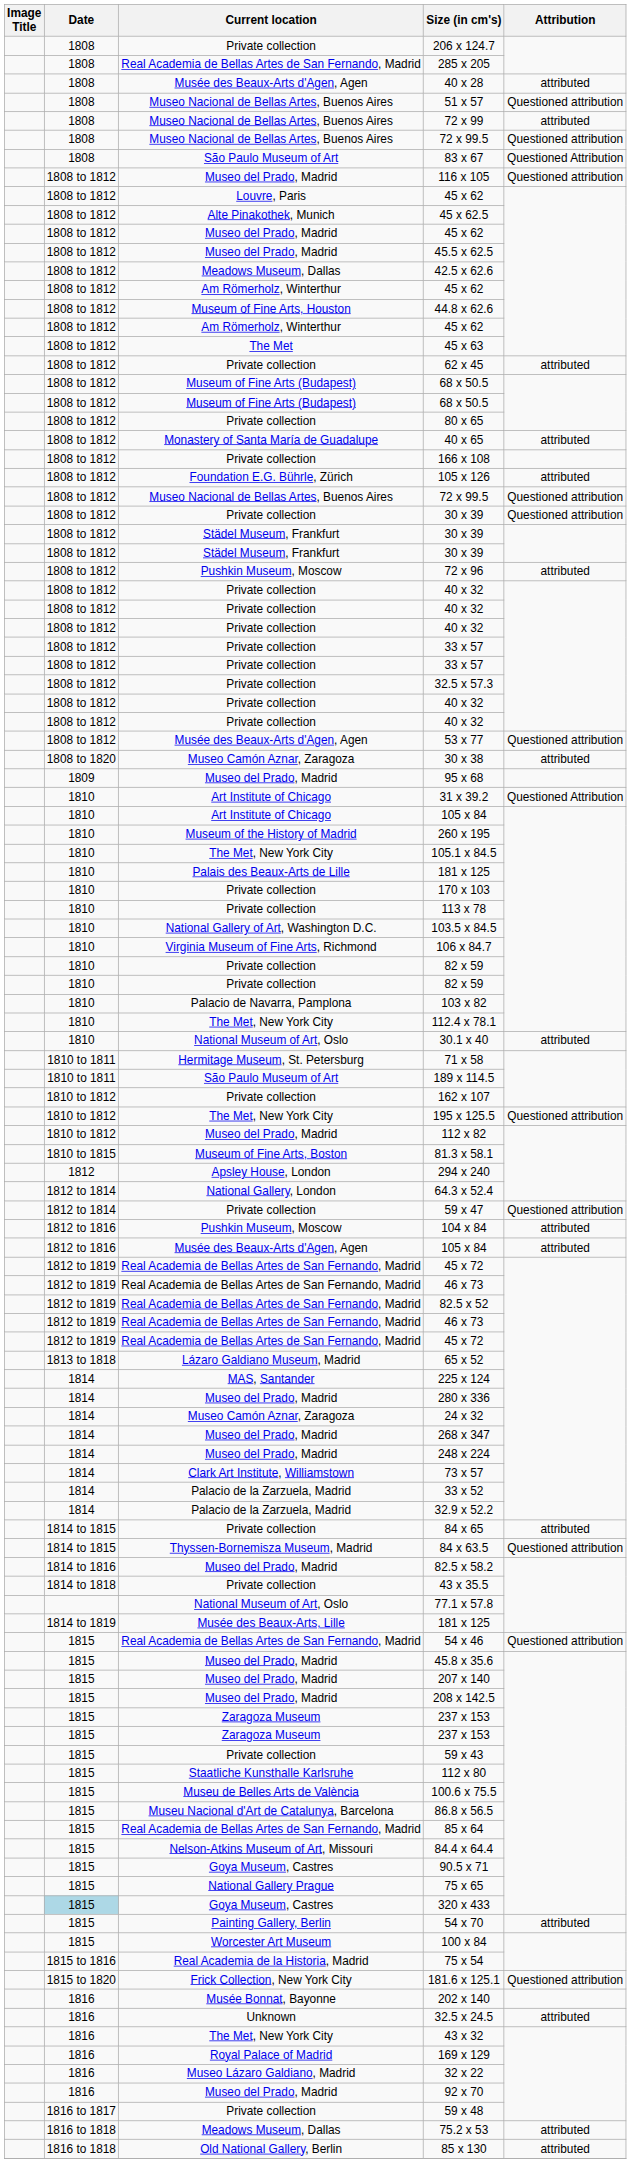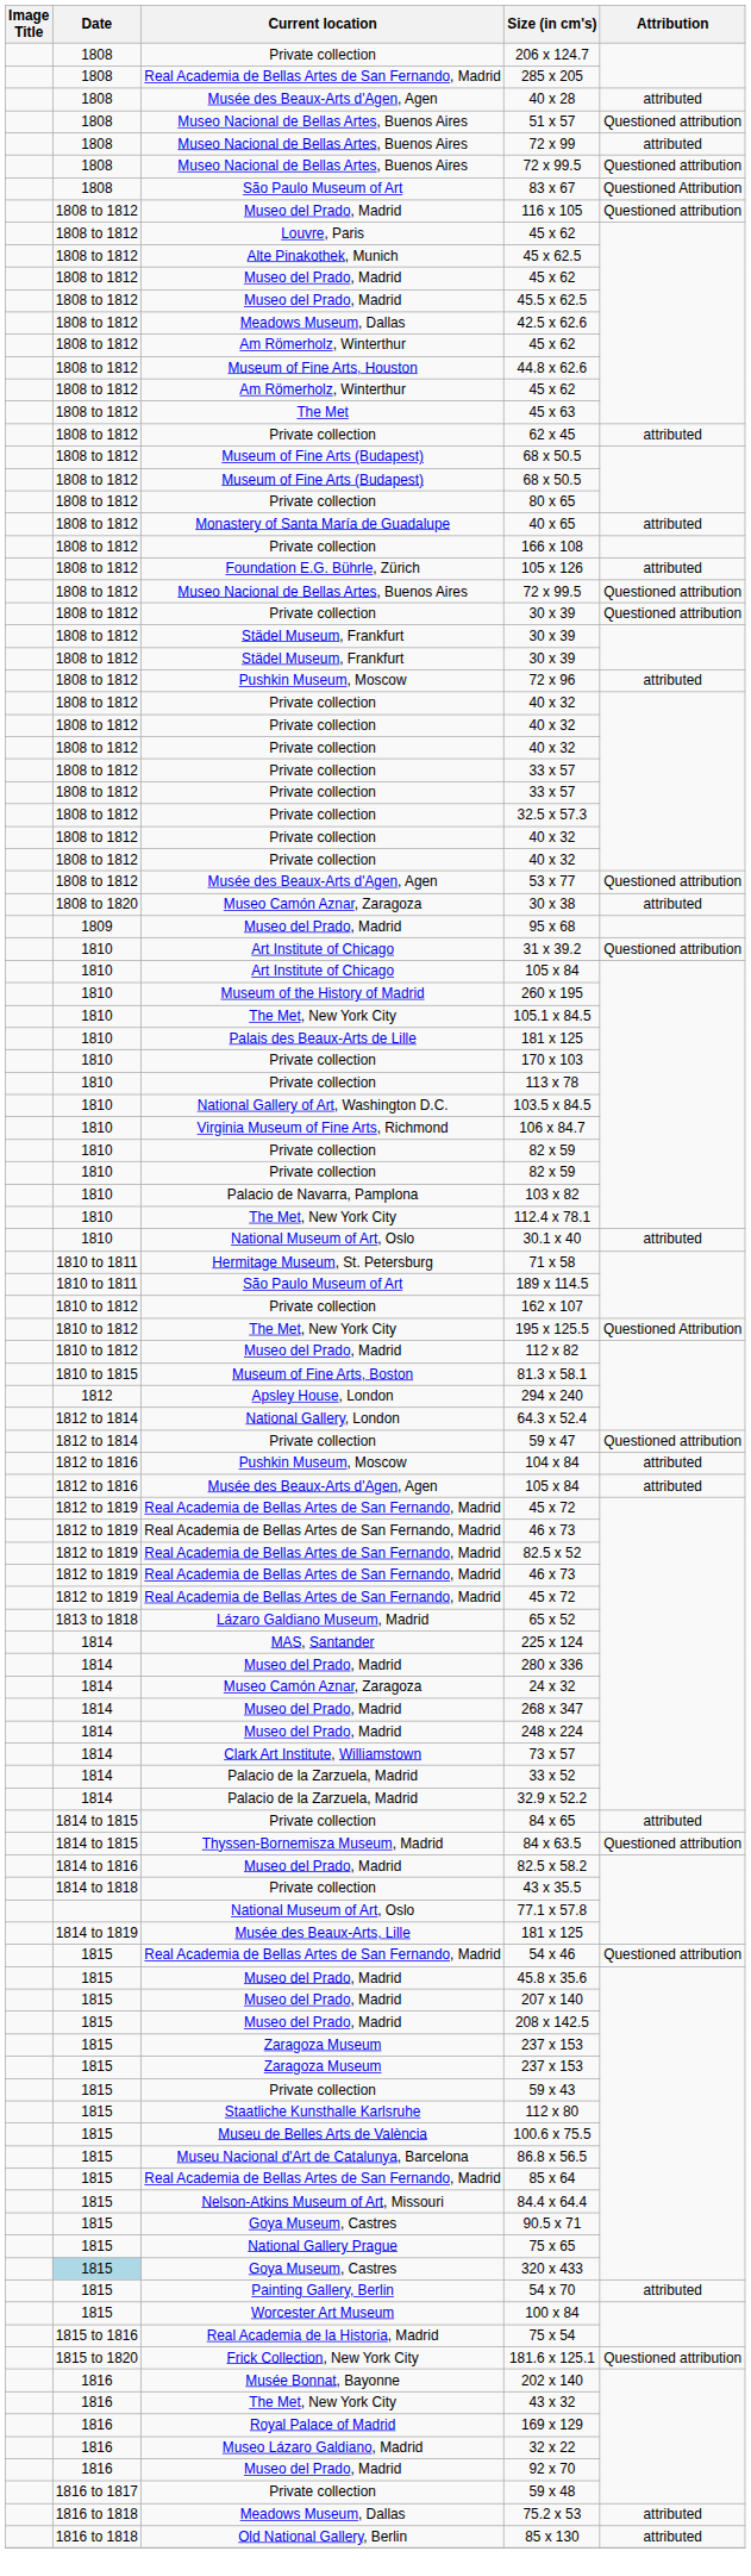 <table class="wikitable sortable" style="text-align: center">
 <tr>
 <th>Image<br>Title</th>
 <th>Date</th>
 <th>Current location</th>
 <th>Size (in cm's)</th>
 <th>Attribution</th>
 </tr>
 <tr>
 <td></td>
 <td>1808</td>
 <td>Private collection</td>
 <td>206 x 124.7</td>
 </tr>
 <tr>
 <td></td>
 <td>1808</td>
 <td><a href='#'>Real Academia de Bellas Artes de San Fernando</a>, Madrid</td>
 <td>285 x 205</td>
 </tr>
 <tr>
 <td></td>
 <td>1808</td>
 <td><a href='#'>Musée des Beaux-Arts d'Agen</a>, Agen</td>
 <td>40 x 28</td>
 <td>attributed</td>
 </tr>
 <tr>
 <td></td>
 <td>1808</td>
 <td><a href='#'>Museo Nacional de Bellas Artes</a>, Buenos Aires</td>
 <td>51 x 57</td>
 <td>Questioned attribution</td>
 </tr>
 <tr>
 <td></td>
 <td>1808</td>
 <td><a href='#'>Museo Nacional de Bellas Artes</a>, Buenos Aires</td>
 <td>72 x 99</td>
 <td>attributed</td>
 </tr>
 <tr>
 <td></td>
 <td>1808</td>
 <td><a href='#'>Museo Nacional de Bellas Artes</a>, Buenos Aires</td>
 <td>72 x 99.5</td>
 <td>Questioned attribution</td>
 </tr>
 <tr>
 <td></td>
 <td>1808</td>
 <td><a href='#'>São Paulo Museum of Art</a></td>
 <td>83 x 67</td>
 <td>Questioned Attribution</td>
 </tr>
 <tr>
 <td></td>
 <td> 1808 to 1812</td>
 <td><a href='#'>Museo del Prado</a>, Madrid</td>
 <td>116 x 105</td>
 <td>Questioned attribution</td>
 </tr>
 <tr>
 <td></td>
 <td>1808 to 1812</td>
 <td><a href='#'>Louvre</a>, Paris</td>
 <td>45 x 62</td>
 </tr>
 <tr>
 <td></td>
 <td>1808 to 1812</td>
 <td><a href='#'>Alte Pinakothek</a>, Munich</td>
 <td>45 x 62.5</td>
 </tr>
 <tr>
 <td></td>
 <td>1808 to 1812</td>
 <td><a href='#'>Museo del Prado</a>, Madrid</td>
 <td>45 x 62</td>
 </tr>
 <tr>
 <td></td>
 <td>1808 to 1812</td>
 <td><a href='#'>Museo del Prado</a>, Madrid</td>
 <td>45.5 x 62.5</td>
 </tr>
 <tr>
 <td></td>
 <td>1808 to 1812</td>
 <td><a href='#'>Meadows Museum</a>, Dallas</td>
 <td>42.5 x 62.6</td>
 </tr>
 <tr>
 <td></td>
 <td>1808 to 1812</td>
 <td><a href='#'>Am Römerholz</a>, Winterthur</td>
 <td>45 x 62</td>
 </tr>
 <tr>
 <td></td>
 <td>1808 to 1812</td>
 <td><a href='#'>Museum of Fine Arts, Houston</a></td>
 <td>44.8 x 62.6</td>
 </tr>
 <tr>
 <td></td>
 <td>1808 to 1812</td>
 <td><a href='#'>Am Römerholz</a>, Winterthur</td>
 <td>45 x 62</td>
 </tr>
 <tr>
 <td></td>
 <td>1808 to 1812</td>
 <td><a href='#'>The Met</a></td>
 <td>45 x 63</td>
 </tr>
 <tr>
 <td></td>
 <td>1808 to 1812</td>
 <td>Private collection</td>
 <td>62 x 45</td>
 <td>attributed</td>
 </tr>
 <tr>
 <td></td>
 <td>1808 to 1812</td>
 <td><a href='#'>Museum of Fine Arts (Budapest)</a></td>
 <td>68 x 50.5</td>
 </tr>
 <tr>
 <td></td>
 <td>1808 to 1812</td>
 <td><a href='#'>Museum of Fine Arts (Budapest)</a></td>
 <td>68 x 50.5</td>
 </tr>
 <tr>
 <td></td>
 <td>1808 to 1812</td>
 <td>Private collection</td>
 <td>80 x 65</td>
 </tr>
 <tr>
 <td></td>
 <td>1808 to 1812</td>
 <td><a href='#'>Monastery of Santa María de Guadalupe</a></td>
 <td>40 x 65</td>
 <td>attributed</td>
 </tr>
 <tr>
 <td></td>
 <td>1808 to 1812</td>
 <td>Private collection</td>
 <td>166 x 108</td>
 </tr>
 <tr>
 <td></td>
 <td>1808 to 1812</td>
 <td><a href='#'>Foundation E.G. Bührle</a>, Zürich</td>
 <td>105 x 126</td>
 <td>attributed</td>
 </tr>
 <tr>
 <td></td>
 <td>1808 to 1812</td>
 <td><a href='#'>Museo Nacional de Bellas Artes</a>, Buenos Aires</td>
 <td>72 x 99.5</td>
 <td>Questioned attribution</td>
 </tr>
 <tr>
 <td></td>
 <td>1808 to 1812</td>
 <td>Private collection</td>
 <td>30 x 39</td>
 <td>Questioned attribution</td>
 </tr>
 <tr>
 <td></td>
 <td>1808 to 1812</td>
 <td><a href='#'>Städel Museum</a>, Frankfurt</td>
 <td>30 x 39</td>
 </tr>
 <tr>
 <td></td>
 <td>1808 to 1812</td>
 <td><a href='#'>Städel Museum</a>, Frankfurt</td>
 <td>30 x 39</td>
 </tr>
 <tr>
 <td></td>
 <td>1808 to 1812</td>
 <td><a href='#'>Pushkin Museum</a>, Moscow</td>
 <td>72 x 96</td>
 <td>attributed</td>
 </tr>
 <tr>
 <td></td>
 <td>1808 to 1812</td>
 <td>Private collection</td>
 <td>40 x 32</td>
 </tr>
 <tr>
 <td></td>
 <td>1808 to 1812</td>
 <td>Private collection</td>
 <td>40 x 32</td>
 </tr>
 <tr>
 <td></td>
 <td>1808 to 1812</td>
 <td>Private collection</td>
 <td>40 x 32</td>
 </tr>
 <tr>
 <td></td>
 <td>1808 to 1812</td>
 <td>Private collection</td>
 <td>33 x 57</td>
 </tr>
 <tr>
 <td></td>
 <td>1808 to 1812</td>
 <td>Private collection</td>
 <td>33 x 57</td>
 </tr>
 <tr>
 <td></td>
 <td>1808 to 1812</td>
 <td>Private collection</td>
 <td>32.5 x 57.3</td>
 </tr>
 <tr>
 <td></td>
 <td>1808 to 1812</td>
 <td>Private collection</td>
 <td>40 x 32</td>
 </tr>
 <tr>
 <td></td>
 <td>1808 to 1812</td>
 <td>Private collection</td>
 <td>40 x 32</td>
 </tr>
 <tr>
 <td></td>
 <td>1808 to 1812</td>
 <td><a href='#'>Musée des Beaux-Arts d'Agen</a>, Agen</td>
 <td>53 x 77</td>
 <td>Questioned attribution</td>
 </tr>
 <tr>
 <td></td>
 <td>1808 to 1820</td>
 <td><a href='#'>Museo Camón Aznar</a>, Zaragoza</td>
 <td>30 x 38</td>
 <td>attributed</td>
 </tr>
 <tr>
 <td></td>
 <td>1809</td>
 <td><a href='#'>Museo del Prado</a>, Madrid</td>
 <td>95 x 68</td>
 </tr>
 <tr>
 <td></td>
 <td> 1810</td>
 <td><a href='#'>Art Institute of Chicago</a></td>
 <td>31 x 39.2</td>
-<td>Questioned Attribution</td>
+<td>Questioned attribution</td>
 </tr>
 <tr>
 <td></td>
 <td> 1810</td>
 <td><a href='#'>Art Institute of Chicago</a></td>
 <td>105 x 84</td>
 </tr>
 <tr>
 <td></td>
 <td>1810</td>
 <td><a href='#'>Museum of the History of Madrid</a></td>
 <td>260 x 195</td>
 </tr>
 <tr>
 <td></td>
 <td> 1810</td>
 <td><a href='#'>The Met</a>, New York City</td>
 <td>105.1 x 84.5</td>
 </tr>
 <tr>
 <td></td>
 <td>1810</td>
 <td><a href='#'>Palais des Beaux-Arts de Lille</a></td>
 <td>181 x 125</td>
 </tr>
 <tr>
 <td></td>
 <td>1810</td>
 <td>Private collection</td>
 <td>170 x 103</td>
 </tr>
 <tr>
 <td></td>
 <td>1810</td>
 <td>Private collection</td>
 <td>113 x 78</td>
 </tr>
 <tr>
 <td></td>
 <td>1810</td>
 <td><a href='#'>National Gallery of Art</a>, Washington D.C.</td>
 <td>103.5 x 84.5</td>
 </tr>
 <tr>
 <td></td>
 <td>1810</td>
 <td><a href='#'>Virginia Museum of Fine Arts</a>, Richmond</td>
 <td>106 x 84.7</td>
 </tr>
 <tr>
 <td></td>
 <td>1810</td>
 <td>Private collection</td>
 <td>82 x 59</td>
 </tr>
 <tr>
 <td></td>
 <td>1810</td>
 <td>Private collection</td>
 <td>82 x 59</td>
 </tr>
 <tr>
 <td></td>
 <td>1810</td>
 <td>Palacio de Navarra, Pamplona</td>
 <td>103 x 82</td>
 </tr>
 <tr>
 <td></td>
 <td>1810</td>
 <td><a href='#'>The Met</a>, New York City</td>
 <td>112.4 x 78.1</td>
 </tr>
 <tr>
 <td></td>
 <td>1810<br></td>
 <td><a href='#'>National Museum of Art</a>, Oslo</td>
 <td>30.1 x 40</td>
 <td>attributed</td>
 </tr>
 <tr>
 <td></td>
 <td>1810 to 1811</td>
 <td><a href='#'>Hermitage Museum</a>, St. Petersburg</td>
 <td>71 x 58</td>
 </tr>
 <tr>
 <td></td>
 <td>1810 to 1811</td>
 <td><a href='#'>São Paulo Museum of Art</a></td>
 <td>189 x 114.5</td>
 </tr>
 <tr>
 <td></td>
 <td>1810 to 1812</td>
 <td>Private collection</td>
 <td>162 x 107</td>
 </tr>
 <tr>
 <td></td>
 <td>1810 to 1812</td>
 <td><a href='#'>The Met</a>, New York City</td>
 <td>195 x 125.5</td>
-<td>Questioned attribution</td>
+<td>Questioned Attribution</td>
 </tr>
 <tr>
 <td></td>
 <td>1810 to 1812</td>
 <td><a href='#'>Museo del Prado</a>, Madrid</td>
 <td>112 x 82</td>
 </tr>
 <tr>
 <td></td>
 <td>1810 to 1815<br></td>
 <td><a href='#'>Museum of Fine Arts, Boston</a></td>
 <td>81.3 x 58.1</td>
 </tr>
 <tr>
 <td></td>
 <td>1812</td>
 <td><a href='#'>Apsley House</a>, London</td>
 <td>294 x 240</td>
 </tr>
 <tr>
 <td></td>
 <td>1812 to 1814</td>
 <td><a href='#'>National Gallery</a>, London</td>
 <td>64.3 x 52.4</td>
 </tr>
 <tr>
 <td></td>
 <td> 1812 to 1814</td>
 <td>Private collection</td>
 <td>59 x 47</td>
 <td>Questioned attribution</td>
 </tr>
 <tr>
 <td></td>
 <td>1812 to 1816</td>
 <td><a href='#'>Pushkin Museum</a>, Moscow</td>
 <td>104 x 84</td>
 <td>attributed</td>
 </tr>
 <tr>
 <td></td>
 <td>1812 to 1816</td>
 <td><a href='#'>Musée des Beaux-Arts d'Agen</a>, Agen</td>
 <td>105 x 84</td>
 <td>attributed</td>
 </tr>
 <tr>
 <td></td>
 <td>1812 to 1819</td>
 <td><a href='#'>Real Academia de Bellas Artes de San Fernando</a>, Madrid</td>
 <td>45 x 72</td>
 </tr>
 <tr>
 <td></td>
 <td> 1812 to 1819</td>
 <td>Real Academia de Bellas Artes de San Fernando, Madrid</td>
 <td>46 x 73</td>
 </tr>
 <tr>
 <td></td>
 <td>1812 to 1819</td>
 <td><a href='#'>Real Academia de Bellas Artes de San Fernando</a>, Madrid</td>
 <td>82.5 x 52</td>
 </tr>
 <tr>
 <td></td>
 <td>1812 to 1819</td>
 <td><a href='#'>Real Academia de Bellas Artes de San Fernando</a>, Madrid</td>
 <td>46 x 73</td>
 </tr>
 <tr>
 <td></td>
 <td>1812 to 1819</td>
 <td><a href='#'>Real Academia de Bellas Artes de San Fernando</a>, Madrid</td>
 <td>45 x 72</td>
 </tr>
 <tr>
 <td></td>
 <td>1813 to 1818</td>
 <td><a href='#'>Lázaro Galdiano Museum</a>, Madrid</td>
 <td>65 x 52</td>
 </tr>
 <tr>
 <td></td>
 <td>1814</td>
 <td><a href='#'>MAS</a>, <a href='#'>Santander</a></td>
 <td>225 x 124</td>
 </tr>
 <tr>
 <td></td>
 <td>1814<br></td>
 <td><a href='#'>Museo del Prado</a>, Madrid</td>
 <td>280 x 336</td>
 </tr>
 <tr>
 <td></td>
 <td>1814</td>
 <td><a href='#'>Museo Camón Aznar</a>, Zaragoza</td>
 <td>24 x 32</td>
 </tr>
 <tr>
 <td></td>
 <td>1814<br></td>
 <td><a href='#'>Museo del Prado</a>, Madrid</td>
 <td>268 x 347</td>
 </tr>
 <tr>
 <td></td>
 <td>1814</td>
 <td><a href='#'>Museo del Prado</a>, Madrid</td>
 <td>248 x 224</td>
 </tr>
 <tr>
 <td></td>
 <td>1814</td>
 <td><a href='#'>Clark Art Institute</a>, <a href='#'>Williamstown</a></td>
 <td>73 x 57</td>
 </tr>
 <tr>
 <td></td>
 <td>1814</td>
 <td>Palacio de la Zarzuela, Madrid</td>
 <td>33 x 52</td>
 </tr>
 <tr>
 <td></td>
 <td>1814</td>
 <td>Palacio de la Zarzuela, Madrid</td>
 <td>32.9 x 52.2</td>
 </tr>
 <tr>
 <td></td>
 <td>1814 to 1815</td>
 <td>Private collection</td>
 <td>84 x 65</td>
 <td>attributed</td>
 </tr>
 <tr>
 <td></td>
 <td>1814 to 1815</td>
 <td><a href='#'>Thyssen-Bornemisza Museum</a>, Madrid</td>
 <td>84 x 63.5</td>
 <td>Questioned attribution</td>
 </tr>
 <tr>
 <td></td>
 <td>1814 to 1816</td>
 <td><a href='#'>Museo del Prado</a>, Madrid</td>
 <td>82.5 x 58.2</td>
 </tr>
 <tr>
 <td></td>
 <td>1814 to 1818<br></td>
 <td>Private collection</td>
 <td>43 x 35.5</td>
 </tr>
 <tr>
 <td></td>
 <td></td>
 <td><a href='#'>National Museum of Art</a>, Oslo</td>
 <td>77.1 x 57.8</td>
 </tr>
 <tr>
 <td></td>
 <td> 1814 to 1819</td>
 <td><a href='#'>Musée des Beaux-Arts, Lille</a></td>
 <td>181 x 125</td>
 </tr>
 <tr>
 <td></td>
 <td>1815</td>
 <td><a href='#'>Real Academia de Bellas Artes de San Fernando</a>, Madrid</td>
 <td>54 x 46</td>
 <td>Questioned attribution</td>
 </tr>
 <tr>
 <td></td>
 <td>1815</td>
 <td><a href='#'>Museo del Prado</a>, Madrid</td>
 <td>45.8 x 35.6</td>
 </tr>
 <tr>
 <td></td>
 <td> 1815</td>
 <td><a href='#'>Museo del Prado</a>, Madrid</td>
 <td>207 x 140</td>
 </tr>
 <tr>
 <td></td>
 <td>1815</td>
 <td><a href='#'>Museo del Prado</a>, Madrid</td>
 <td>208 x 142.5</td>
 </tr>
 <tr>
 <td></td>
 <td>1815</td>
 <td><a href='#'>Zaragoza Museum</a></td>
 <td>237 x 153</td>
 </tr>
 <tr>
 <td></td>
 <td>1815</td>
 <td><a href='#'>Zaragoza Museum</a></td>
 <td>237 x 153</td>
 </tr>
 <tr>
 <td></td>
 <td>1815</td>
 <td>Private collection</td>
 <td>59 x 43</td>
 </tr>
 <tr>
 <td></td>
 <td>1815</td>
 <td><a href='#'>Staatliche Kunsthalle Karlsruhe</a></td>
 <td>112 x 80</td>
 </tr>
 <tr>
 <td></td>
 <td>1815</td>
 <td><a href='#'>Museu de Belles Arts de València</a></td>
 <td>100.6 x 75.5</td>
 </tr>
 <tr>
 <td></td>
 <td>1815</td>
 <td><a href='#'>Museu Nacional d'Art de Catalunya</a>, Barcelona</td>
 <td>86.8 x 56.5</td>
 </tr>
 <tr>
 <td></td>
 <td>1815</td>
 <td><a href='#'>Real Academia de Bellas Artes de San Fernando</a>, Madrid</td>
 <td>85 x 64</td>
 </tr>
 <tr>
 <td></td>
 <td>1815</td>
 <td><a href='#'>Nelson-Atkins Museum of Art</a>, Missouri</td>
 <td>84.4 x 64.4</td>
 </tr>
 <tr>
 <td></td>
 <td>1815</td>
 <td><a href='#'>Goya Museum</a>, Castres</td>
 <td>90.5 x 71</td>
 </tr>
 <tr>
 <td></td>
 <td>1815</td>
 <td><a href='#'>National Gallery Prague</a></td>
 <td>75 x 65</td>
 </tr>
 <tr>
 <td></td>
 <td style="background: lightblue;">1815</td>
 <td><a href='#'>Goya Museum</a>, Castres</td>
 <td>320 x 433</td>
 </tr>
 <tr>
 <td></td>
 <td>1815</td>
 <td><a href='#'>Painting Gallery, Berlin</a></td>
 <td>54 x 70</td>
 <td>attributed</td>
 </tr>
 <tr>
 <td></td>
 <td>1815</td>
 <td><a href='#'>Worcester Art Museum</a></td>
 <td>100 x 84</td>
 </tr>
 <tr>
 <td></td>
 <td>1815 to 1816</td>
 <td><a href='#'>Real Academia de la Historia</a>, Madrid</td>
 <td>75 x 54</td>
 </tr>
 <tr>
 <td></td>
 <td> 1815 to 1820</td>
 <td><a href='#'>Frick Collection</a>, New York City</td>
 <td>181.6 x 125.1</td>
 <td>Questioned attribution</td>
 </tr>
 <tr>
 <td></td>
 <td>1816</td>
 <td><a href='#'>Musée Bonnat</a>, Bayonne</td>
 <td>202 x 140</td>
 </tr>
 <tr>
 <td></td>
 <td>1816</td>
-<td>Unknown</td>
-<td>32.5 x 24.5</td>
-<td>attributed</td>
-</tr>
-<tr>
-<td></td>
-<td>1816</td>
 <td><a href='#'>The Met</a>, New York City</td>
 <td>43 x 32</td>
 </tr>
 <tr>
 <td></td>
 <td>1816</td>
 <td><a href='#'>Royal Palace of Madrid</a></td>
 <td>169 x 129</td>
 </tr>
 <tr>
 <td></td>
 <td>1816</td>
 <td><a href='#'>Museo Lázaro Galdiano</a>, Madrid</td>
 <td>32 x 22</td>
 </tr>
 <tr>
 <td></td>
 <td>1816</td>
 <td><a href='#'>Museo del Prado</a>, Madrid</td>
 <td>92 x 70</td>
 </tr>
 <tr>
 <td></td>
 <td>1816 to 1817</td>
 <td>Private collection</td>
 <td>59 x 48</td>
 </tr>
 <tr>
 <td></td>
 <td>1816 to 1818</td>
 <td><a href='#'>Meadows Museum</a>, Dallas</td>
 <td>75.2 x 53</td>
 <td>attributed</td>
 </tr>
 <tr>
 <td></td>
 <td>1816 to 1818</td>
 <td><a href='#'>Old National Gallery</a>, Berlin</td>
 <td>85 x 130</td>
 <td>attributed</td>
 </tr>
 <tr>
 </tr>
 </table>
